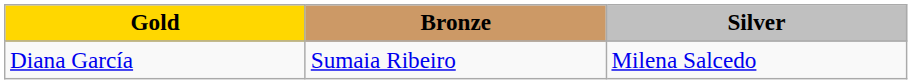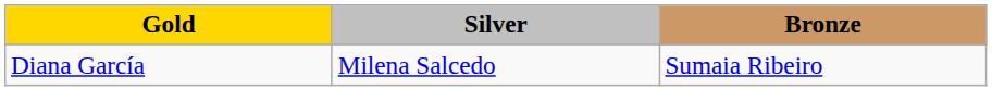 <table class="wikitable" style="text-align:left">
 <tr align="center">
 <td width=200 bgcolor=gold><strong>Gold</strong></td>
+<td width=200 bgcolor=silver><strong>Silver</strong></td>
 <td width=200 bgcolor=CC9966><strong>Bronze</strong></td>
-<td width=200 bgcolor=silver><strong>Silver</strong></td>
 </tr>
 <tr>
 <td><a href='#'>Diana García</a><br><em></em></td>
+<td><a href='#'>Milena Salcedo</a><br><em></em></td>
 <td><a href='#'>Sumaia Ribeiro</a><br><em></em></td>
-<td><a href='#'>Milena Salcedo</a><br><em></em></td>
 </tr>
 </table>
